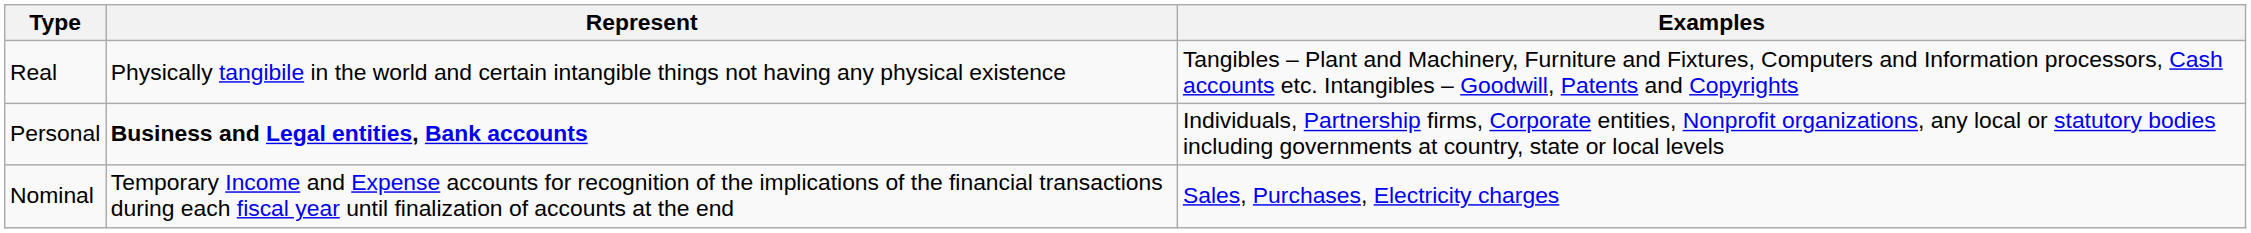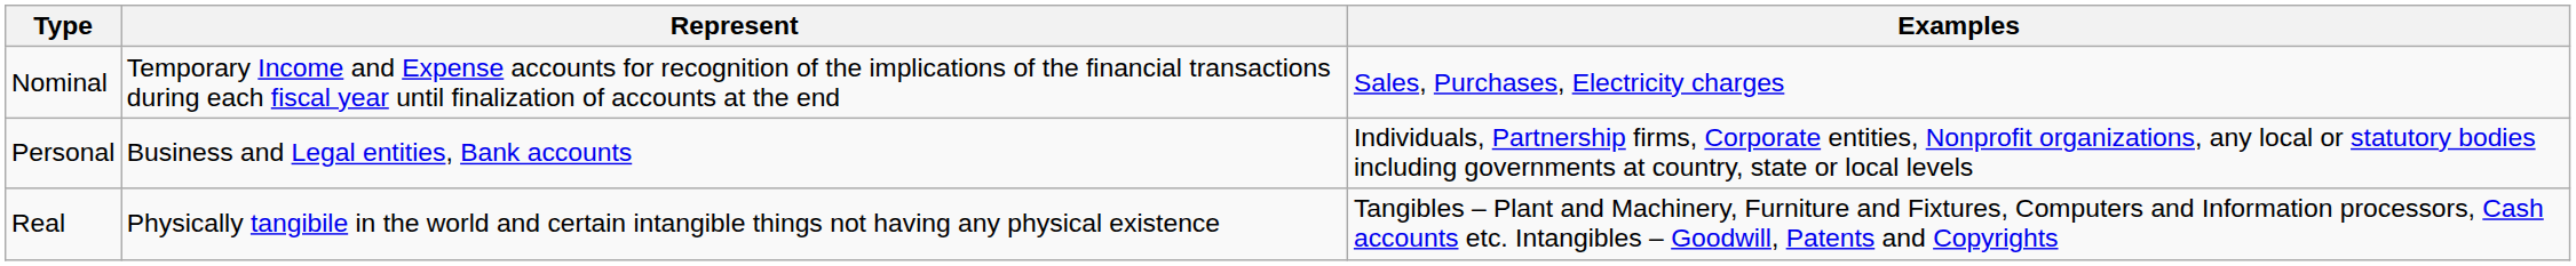 <table class="wikitable">
 <tr>
 <th>Type</th>
 <th>Represent</th>
 <th>Examples</th>
 </tr>
 <tr>
+<td>Nominal</td>
+<td>Temporary <a href='#'>Income</a> and <a href='#'>Expense</a> accounts for recognition of the implications of the financial transactions during each <a href='#'>fiscal year</a> until finalization of accounts at the end</td>
+<td><a href='#'>Sales</a>, <a href='#'>Purchases</a>, <a href='#'>Electricity charges</a></td>
+</tr>
+<tr>
+<td>Personal</td>
+<td>Business and <a href='#'>Legal entities</a>, <a href='#'>Bank accounts</a></td>
+<td>Individuals, <a href='#'>Partnership</a> firms, <a href='#'>Corporate</a> entities, <a href='#'>Nonprofit organizations</a>, any local or <a href='#'>statutory bodies</a> including governments at country, state or local levels</td>
+</tr>
+<tr>
 <td>Real</td>
 <td>Physically <a href='#'>tangibile</a> in the world and certain intangible things not having any physical existence</td>
 <td>Tangibles – Plant and Machinery, Furniture and Fixtures, Computers and Information processors, <a href='#'>Cash accounts</a> etc. Intangibles – <a href='#'>Goodwill</a>, <a href='#'>Patents</a> and <a href='#'>Copyrights</a></td>
 </tr>
-<tr>
-<td>Personal</td>
-<td><strong>Business and <a href='#'>Legal entities</a>, <a href='#'>Bank accounts</a></strong></td>
-<td>Individuals, <a href='#'>Partnership</a> firms, <a href='#'>Corporate</a> entities, <a href='#'>Nonprofit organizations</a>, any local or <a href='#'>statutory bodies</a> including governments at country, state or local levels</td>
-</tr>
-<tr>
-<td>Nominal</td>
-<td>Temporary <a href='#'>Income</a> and <a href='#'>Expense</a> accounts for recognition of the implications of the financial transactions during each <a href='#'>fiscal year</a> until finalization of accounts at the end</td>
-<td><a href='#'>Sales</a>, <a href='#'>Purchases</a>, <a href='#'>Electricity charges</a></td>
-</tr>
 </table>
